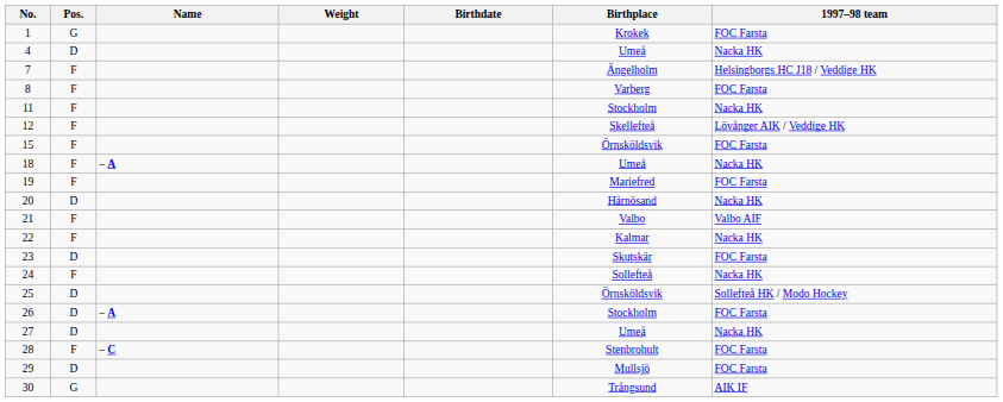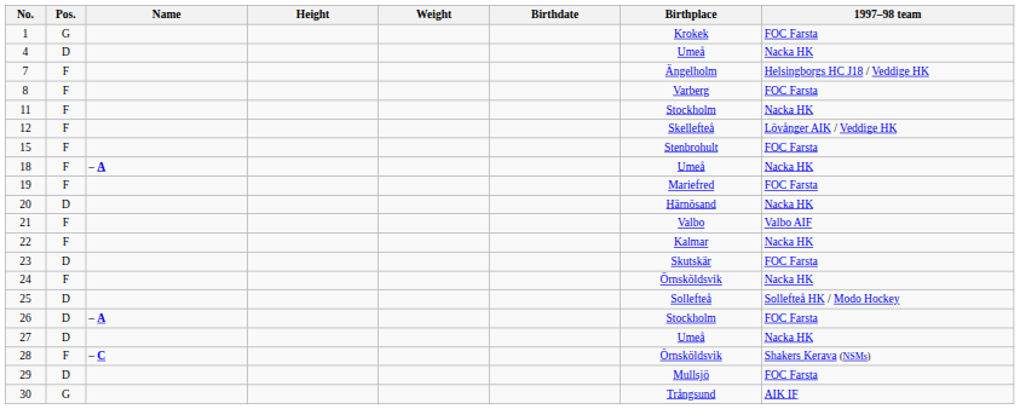 <table width="100%" class="wikitable sortable" style="font-size: 90%; text-align: center;">
 <tr>
 <th style="width:  4%;">No.</th>
 <th style="width:  4%;">Pos.</th>
 <th style="width: 16%;">Name</th>
+<th style="width: 13%;">Height</th>
 <th style="width: 11%;">Weight</th>
 <th style="width: 13%;">Birthdate</th>
 <th style="width: 14%;">Birthplace</th>
 <th style="width: 25%;">1997–98 team</th>
 </tr>
 <tr>
 <td>1</td>
 <td>G</td>
 <td align="left"></td>
 <td></td>
+<td></td>
 <td align="right"></td>
 <td><a href='#'>Krokek</a></td>
 <td align="left"> <a href='#'>FOC Farsta</a></td>
 </tr>
 <tr>
 <td>4</td>
 <td>D</td>
 <td align="left"></td>
+<td></td>
 <td></td>
 <td align="right"></td>
 <td><a href='#'>Umeå</a></td>
 <td align="left"> <a href='#'>Nacka HK</a></td>
 </tr>
 <tr>
 <td>7</td>
 <td>F</td>
 <td align="left"></td>
 <td></td>
+<td></td>
 <td align="right"></td>
 <td><a href='#'>Ängelholm</a></td>
 <td align="left"> <a href='#'>Helsingborgs HC J18</a> / <a href='#'>Veddige HK</a></td>
 </tr>
 <tr>
 <td>8</td>
 <td>F</td>
 <td align="left"></td>
+<td></td>
 <td></td>
 <td align="right"></td>
 <td><a href='#'>Varberg</a></td>
 <td align="left"> <a href='#'>FOC Farsta</a></td>
 </tr>
 <tr>
 <td>11</td>
 <td>F</td>
 <td align="left"></td>
 <td></td>
+<td></td>
 <td align="right"></td>
 <td><a href='#'>Stockholm</a></td>
 <td align="left"> <a href='#'>Nacka HK</a></td>
 </tr>
 <tr>
 <td>12</td>
 <td>F</td>
 <td align="left"></td>
+<td></td>
 <td></td>
 <td align="right"></td>
 <td><a href='#'>Skellefteå</a></td>
 <td align="left"> <a href='#'>Lövånger AIK</a> / <a href='#'>Veddige HK</a></td>
 </tr>
 <tr>
 <td>15</td>
 <td>F</td>
 <td align="left"></td>
 <td></td>
+<td></td>
 <td align="right"></td>
-<td><a href='#'>Örnsköldsvik</a></td>
+<td><a href='#'>Stenbrohult</a></td>
 <td align="left"> <a href='#'>FOC Farsta</a></td>
 </tr>
 <tr>
 <td>18</td>
 <td>F</td>
 <td align="left"> – <a href='#'><strong>A</strong></a></td>
+<td></td>
 <td></td>
 <td align="right"></td>
 <td><a href='#'>Umeå</a></td>
 <td align="left"> <a href='#'>Nacka HK</a></td>
 </tr>
 <tr>
 <td>19</td>
 <td>F</td>
 <td align="left"></td>
 <td></td>
+<td></td>
 <td align="right"></td>
 <td><a href='#'>Mariefred</a></td>
 <td align="left"> <a href='#'>FOC Farsta</a></td>
 </tr>
 <tr>
 <td>20</td>
 <td>D</td>
 <td align="left"></td>
+<td></td>
 <td></td>
 <td align="right"></td>
 <td><a href='#'>Härnösand</a></td>
 <td align="left"> <a href='#'>Nacka HK</a></td>
 </tr>
 <tr>
 <td>21</td>
 <td>F</td>
 <td align="left"></td>
 <td></td>
+<td></td>
 <td align="right"></td>
 <td><a href='#'>Valbo</a></td>
 <td align="left"> <a href='#'>Valbo AIF</a></td>
 </tr>
 <tr>
 <td>22</td>
 <td>F</td>
 <td align="left"></td>
+<td></td>
 <td></td>
 <td align="right"></td>
 <td><a href='#'>Kalmar</a></td>
 <td align="left"> <a href='#'>Nacka HK</a></td>
 </tr>
 <tr>
 <td>23</td>
 <td>D</td>
 <td align="left"></td>
 <td></td>
+<td></td>
 <td align="right"></td>
 <td><a href='#'>Skutskär</a></td>
 <td align="left"> <a href='#'>FOC Farsta</a></td>
 </tr>
 <tr>
 <td>24</td>
 <td>F</td>
 <td align="left"></td>
 <td></td>
+<td></td>
 <td align="right"></td>
-<td><a href='#'>Sollefteå</a></td>
+<td><a href='#'>Örnsköldsvik</a></td>
 <td align="left"> <a href='#'>Nacka HK</a></td>
 </tr>
 <tr>
 <td>25</td>
 <td>D</td>
 <td align="left"></td>
 <td></td>
+<td></td>
 <td align="right"></td>
-<td><a href='#'>Örnsköldsvik</a></td>
+<td><a href='#'>Sollefteå</a></td>
 <td align="left"> <a href='#'>Sollefteå HK</a> / <a href='#'>Modo Hockey</a></td>
 </tr>
 <tr>
 <td>26</td>
 <td>D</td>
 <td align="left"> – <a href='#'><strong>A</strong></a></td>
+<td></td>
 <td></td>
 <td align="right"></td>
 <td><a href='#'>Stockholm</a></td>
 <td align="left"> <a href='#'>FOC Farsta</a></td>
 </tr>
 <tr>
 <td>27</td>
 <td>D</td>
 <td align="left"></td>
 <td></td>
+<td></td>
 <td align="right"></td>
 <td><a href='#'>Umeå</a></td>
 <td align="left"> <a href='#'>Nacka HK</a></td>
 </tr>
 <tr>
 <td>28</td>
 <td>F</td>
 <td align="left"> – <strong><a href='#'>C</a></strong></td>
 <td></td>
+<td></td>
 <td align="right"></td>
-<td><a href='#'>Stenbrohult</a></td>
-<td align="left"> <a href='#'>FOC Farsta</a></td>
+<td><a href='#'>Örnsköldsvik</a></td>
+<td align="left"> <a href='#'>Shakers Kerava</a> <small>(<a href='#'>NSMs</a>)</small></td>
 </tr>
 <tr>
 <td>29</td>
 <td>D</td>
 <td align="left"></td>
+<td></td>
 <td></td>
 <td align="right"></td>
 <td><a href='#'>Mullsjö</a></td>
 <td align="left"> <a href='#'>FOC Farsta</a></td>
 </tr>
 <tr>
 <td>30</td>
 <td>G</td>
 <td align="left"></td>
 <td></td>
+<td></td>
 <td align="right"></td>
 <td><a href='#'>Trångsund</a></td>
 <td align="left"> <a href='#'>AIK IF</a></td>
 </tr>
 </table>
